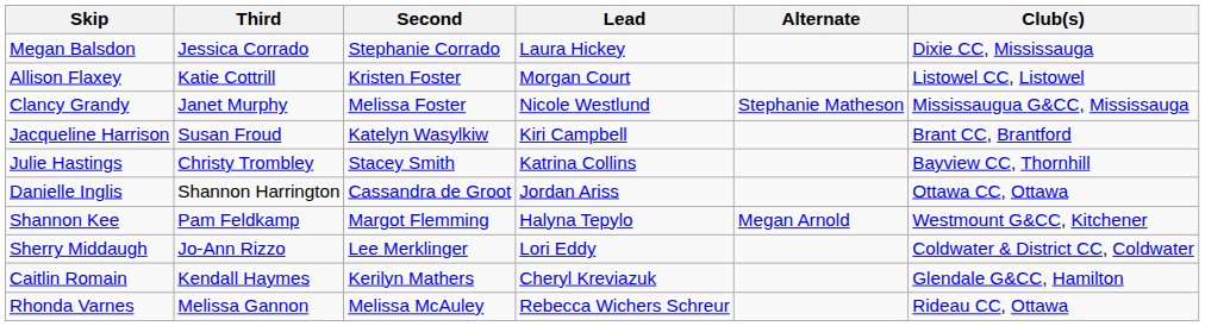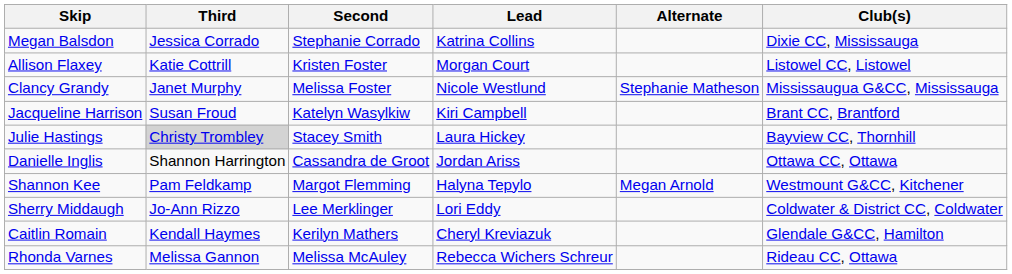 <table class="wikitable" border="1">
 <tr>
 <th>Skip</th>
 <th>Third</th>
 <th>Second</th>
 <th>Lead</th>
 <th>Alternate</th>
 <th>Club(s)</th>
 </tr>
 <tr>
 <td><a href='#'>Megan Balsdon</a></td>
 <td><a href='#'>Jessica Corrado</a></td>
 <td><a href='#'>Stephanie Corrado</a></td>
-<td><a href='#'>Laura Hickey</a></td>
+<td><a href='#'>Katrina Collins</a></td>
 <td></td>
 <td><a href='#'>Dixie CC</a>, <a href='#'>Mississauga</a></td>
 </tr>
 <tr>
 <td><a href='#'>Allison Flaxey</a></td>
 <td><a href='#'>Katie Cottrill</a></td>
 <td><a href='#'>Kristen Foster</a></td>
 <td><a href='#'>Morgan Court</a></td>
 <td></td>
 <td><a href='#'>Listowel CC</a>, <a href='#'>Listowel</a></td>
 </tr>
 <tr>
 <td><a href='#'>Clancy Grandy</a></td>
 <td><a href='#'>Janet Murphy</a></td>
 <td><a href='#'>Melissa Foster</a></td>
 <td><a href='#'>Nicole Westlund</a></td>
 <td><a href='#'>Stephanie Matheson</a></td>
 <td><a href='#'>Mississaugua G&CC</a>, <a href='#'>Mississauga</a></td>
 </tr>
 <tr>
 <td><a href='#'>Jacqueline Harrison</a></td>
 <td><a href='#'>Susan Froud</a></td>
 <td><a href='#'>Katelyn Wasylkiw</a></td>
 <td><a href='#'>Kiri Campbell</a></td>
 <td></td>
 <td><a href='#'>Brant CC</a>, <a href='#'>Brantford</a></td>
 </tr>
 <tr>
 <td><a href='#'>Julie Hastings</a></td>
-<td><a href='#'>Christy Trombley</a></td>
+<td style="background: lightgrey;"><a href='#'>Christy Trombley</a></td>
 <td><a href='#'>Stacey Smith</a></td>
-<td><a href='#'>Katrina Collins</a></td>
+<td><a href='#'>Laura Hickey</a></td>
 <td></td>
 <td><a href='#'>Bayview CC</a>, <a href='#'>Thornhill</a></td>
 </tr>
 <tr>
 <td><a href='#'>Danielle Inglis</a></td>
 <td>Shannon Harrington</td>
 <td><a href='#'>Cassandra de Groot</a></td>
 <td><a href='#'>Jordan Ariss</a></td>
 <td></td>
 <td><a href='#'>Ottawa CC</a>, <a href='#'>Ottawa</a></td>
 </tr>
 <tr>
 <td><a href='#'>Shannon Kee</a></td>
 <td><a href='#'>Pam Feldkamp</a></td>
 <td><a href='#'>Margot Flemming</a></td>
 <td><a href='#'>Halyna Tepylo</a></td>
 <td><a href='#'>Megan Arnold</a></td>
 <td><a href='#'>Westmount G&CC</a>, <a href='#'>Kitchener</a></td>
 </tr>
 <tr>
 <td><a href='#'>Sherry Middaugh</a></td>
 <td><a href='#'>Jo-Ann Rizzo</a></td>
 <td><a href='#'>Lee Merklinger</a></td>
 <td><a href='#'>Lori Eddy</a></td>
 <td></td>
 <td><a href='#'>Coldwater & District CC</a>, <a href='#'>Coldwater</a></td>
 </tr>
 <tr>
 <td><a href='#'>Caitlin Romain</a></td>
 <td><a href='#'>Kendall Haymes</a></td>
 <td><a href='#'>Kerilyn Mathers</a></td>
 <td><a href='#'>Cheryl Kreviazuk</a></td>
 <td></td>
 <td><a href='#'>Glendale G&CC</a>, <a href='#'>Hamilton</a></td>
 </tr>
 <tr>
 <td><a href='#'>Rhonda Varnes</a></td>
 <td><a href='#'>Melissa Gannon</a></td>
 <td><a href='#'>Melissa McAuley</a></td>
 <td><a href='#'>Rebecca Wichers Schreur</a></td>
 <td></td>
 <td><a href='#'>Rideau CC</a>, <a href='#'>Ottawa</a></td>
 </tr>
 </table>
